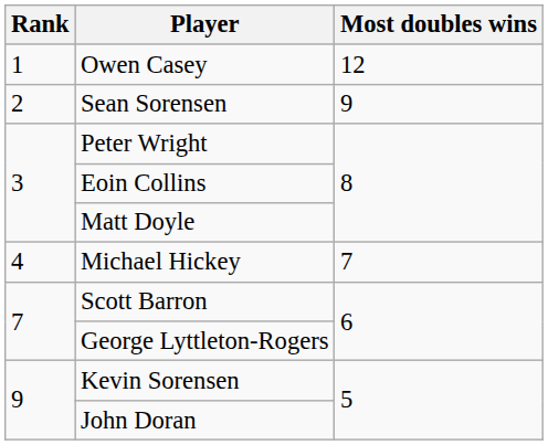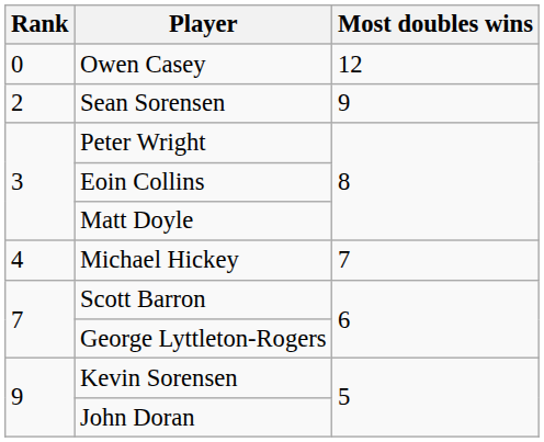 <table class="wikitable">
 <tr>
 <th>Rank</th>
 <th>Player</th>
 <th>Most doubles wins</th>
 </tr>
 <tr>
-<td>1</td>
+<td>0</td>
 <td>Owen Casey</td>
 <td>12</td>
 </tr>
 <tr>
 <td>2</td>
 <td>Sean Sorensen</td>
 <td>9</td>
 </tr>
 <tr>
 <td rowspan=3>3</td>
 <td>Peter Wright</td>
 <td rowspan=3>8</td>
 </tr>
 <tr>
 <td>Eoin Collins</td>
 </tr>
 <tr>
 <td>Matt Doyle</td>
 </tr>
 <tr>
 <td>4</td>
 <td>Michael Hickey</td>
 <td>7</td>
 </tr>
 <tr>
 <td rowspan=2>7</td>
 <td>Scott Barron</td>
 <td rowspan=2>6</td>
 </tr>
 <tr>
 <td>George Lyttleton-Rogers</td>
 </tr>
 <tr>
 <td rowspan=2>9</td>
 <td>Kevin Sorensen</td>
 <td rowspan=2>5</td>
 </tr>
 <tr>
 <td>John Doran</td>
 </tr>
 </table>
